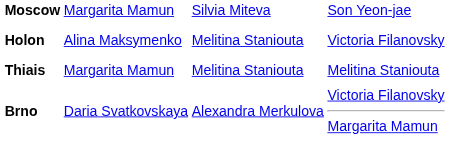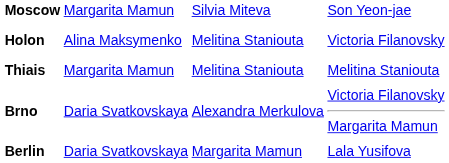 <table>
 <tr>
 <th scope=row style="text-align:left">Moscow</th>
 <td style="height:30px;"> <a href='#'>Margarita Mamun</a></td>
 <td style="height:30px;"> <a href='#'>Silvia Miteva</a></td>
 <td style="height:30px;"> <a href='#'>Son Yeon-jae</a></td>
 </tr>
 <tr>
 <th scope=row style="text-align:left">Holon</th>
 <td style="height:30px;"> <a href='#'>Alina Maksymenko</a></td>
 <td style="height:30px;"> <a href='#'>Melitina Staniouta</a></td>
 <td style="height:30px;"> <a href='#'>Victoria Filanovsky</a></td>
 </tr>
 <tr>
 <th scope=row style="text-align:left">Thiais</th>
 <td style="height:30px;"> <a href='#'>Margarita Mamun</a></td>
 <td style="height:30px;"> <a href='#'>Melitina Staniouta</a></td>
 <td style="height:30px;"> <a href='#'>Melitina Staniouta</a></td>
 </tr>
 <tr>
 <th scope=row style="text-align:left">Brno</th>
 <td style="height:30px;"> <a href='#'>Daria Svatkovskaya</a></td>
 <td style="height:30px;"> <a href='#'>Alexandra Merkulova</a></td>
 <td style="height:30px;"> <a href='#'>Victoria Filanovsky</a><hr> <a href='#'>Margarita Mamun</a></td>
 </tr>
 <tr>
+<th scope=row style="text-align:left">Berlin</th>
+<td style="height:30px;"> <a href='#'>Daria Svatkovskaya</a></td>
+<td style="height:30px;"> <a href='#'>Margarita Mamun</a></td>
+<td style="height:30px;"> <a href='#'>Lala Yusifova</a></td>
+</tr>
+<tr>
 </tr>
 </table>
